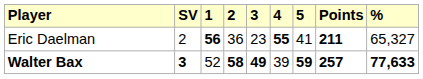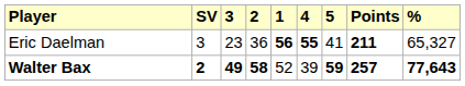 <table class="wikitable">
 <tr bgcolor="#ffffcc">
 <td width=180><strong>Player</strong></td>
 <td><strong>SV</strong></td>
+<td><strong>3</strong></td>
+<td><strong>2</strong></td>
 <td><strong>1</strong></td>
-<td><strong>2</strong></td>
-<td><strong>3</strong></td>
 <td><strong>4</strong></td>
 <td><strong>5</strong></td>
 <td><strong>Points</strong></td>
 <td><strong>%</strong></td>
 </tr>
 <tr bgcolor="FFFFFF">
 <td> Eric Daelman</td>
-<td>2</td>
+<td>3</td>
+<td>23</td>
+<td>36</td>
 <td><strong>56</strong></td>
-<td>36</td>
-<td>23</td>
 <td><strong>55</strong></td>
 <td>41</td>
 <td><strong>211</strong></td>
 <td>65,327</td>
 </tr>
 <tr bgcolor="FFFFFF">
 <td> <strong>Walter Bax</strong></td>
-<td><strong>3</strong></td>
+<td><strong>2</strong></td>
+<td><strong>49</strong></td>
+<td><strong>58</strong></td>
 <td>52</td>
-<td><strong>58</strong></td>
-<td><strong>49</strong></td>
 <td>39</td>
 <td><strong>59</strong></td>
 <td><strong>257</strong></td>
-<td><strong>77,633</strong></td>
+<td><strong>77,643</strong></td>
 </tr>
 </table>
